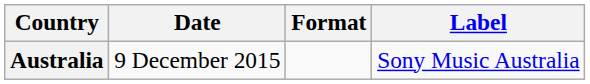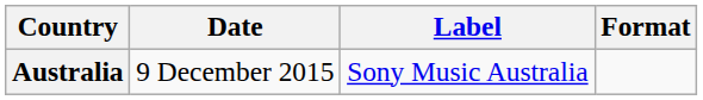 <table class="wikitable plainrowheaders">
 <tr>
 <th scope="col">Country</th>
 <th scope="col">Date</th>
+<th scope="col"><a href='#'>Label</a></th>
 <th scope="col">Format</th>
-<th scope="col"><a href='#'>Label</a></th>
 </tr>
 <tr>
 <th scope="row">Australia</th>
 <td>9 December 2015</td>
+<td><a href='#'>Sony Music Australia</a></td>
 <td></td>
-<td><a href='#'>Sony Music Australia</a></td>
 </tr>
 </table>
